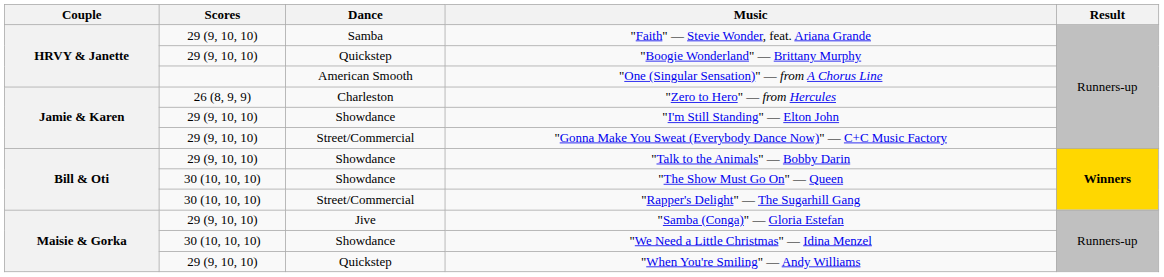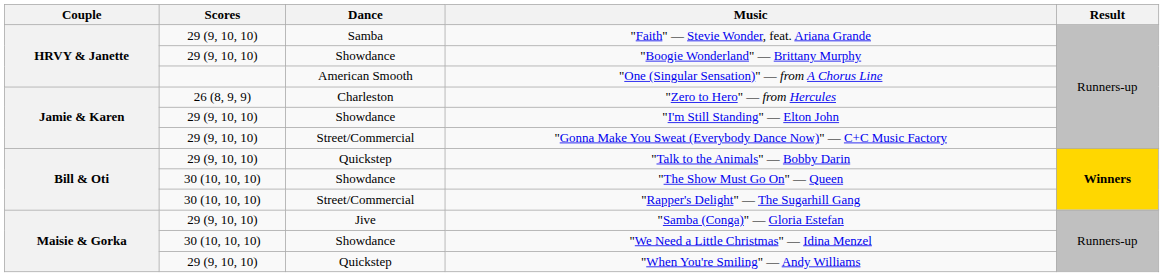 <table class="wikitable sortable" style="text-align:center; width: 90%">
 <tr>
 <th scope="col">Couple</th>
 <th scope="col">Scores</th>
 <th scope="col" class="unsortable">Dance</th>
 <th scope="col" class="unsortable">Music</th>
 <th scope="col" class="unsortable">Result</th>
 </tr>
 <tr>
 <th scope="row" rowspan=3>HRVY & Janette</th>
 <td>29 (9, 10, 10)</td>
 <td>Samba</td>
 <td>"<a href='#'>Faith</a>" — <a href='#'>Stevie Wonder</a>, feat. <a href='#'>Ariana Grande</a></td>
 <td rowspan="6" bgcolor="silver">Runners-up</td>
 </tr>
 <tr>
 <td>29 (9, 10, 10)</td>
-<td>Quickstep</td>
+<td>Showdance</td>
 <td>"<a href='#'>Boogie Wonderland</a>" — <a href='#'>Brittany Murphy</a></td>
 </tr>
 <tr>
 <td></td>
 <td>American Smooth</td>
 <td>"<a href='#'>One (Singular Sensation)</a>" — <em>from <a href='#'>A Chorus Line</a></em></td>
 </tr>
 <tr>
 <th scope="row" rowspan=3>Jamie & Karen</th>
 <td>26 (8, 9, 9)</td>
 <td>Charleston</td>
 <td>"<a href='#'>Zero to Hero</a>" — <em>from <a href='#'>Hercules</a></em></td>
 </tr>
 <tr>
 <td>29 (9, 10, 10)</td>
 <td>Showdance</td>
 <td>"<a href='#'>I'm Still Standing</a>" — <a href='#'>Elton John</a></td>
 </tr>
 <tr>
 <td>29 (9, 10, 10)</td>
 <td>Street/Commercial</td>
 <td>"<a href='#'>Gonna Make You Sweat (Everybody Dance Now)</a>" — <a href='#'>C+C Music Factory</a></td>
 </tr>
 <tr>
 <th scope="row" rowspan=3>Bill & Oti</th>
 <td>29 (9, 10, 10)</td>
-<td>Showdance</td>
+<td>Quickstep</td>
 <td>"<a href='#'>Talk to the Animals</a>" — <a href='#'>Bobby Darin</a></td>
 <td rowspan=3 bgcolor="gold"><strong>Winners</strong></td>
 </tr>
 <tr>
 <td>30 (10, 10, 10)</td>
 <td>Showdance</td>
 <td>"<a href='#'>The Show Must Go On</a>" — <a href='#'>Queen</a></td>
 </tr>
 <tr>
 <td>30 (10, 10, 10)</td>
 <td>Street/Commercial</td>
 <td>"<a href='#'>Rapper's Delight</a>" — <a href='#'>The Sugarhill Gang</a></td>
 </tr>
 <tr>
 <th scope="row" rowspan=3>Maisie & Gorka</th>
 <td>29 (9, 10, 10)</td>
 <td>Jive</td>
 <td>"<a href='#'>Samba (Conga)</a>" — <a href='#'>Gloria Estefan</a></td>
 <td rowspan=3 bgcolor="silver">Runners-up</td>
 </tr>
 <tr>
 <td>30 (10, 10, 10)</td>
 <td>Showdance</td>
 <td>"<a href='#'>We Need a Little Christmas</a>" — <a href='#'>Idina Menzel</a></td>
 </tr>
 <tr>
 <td>29 (9, 10, 10)</td>
 <td>Quickstep</td>
 <td>"<a href='#'>When You're Smiling</a>" — <a href='#'>Andy Williams</a></td>
 </tr>
 </table>
